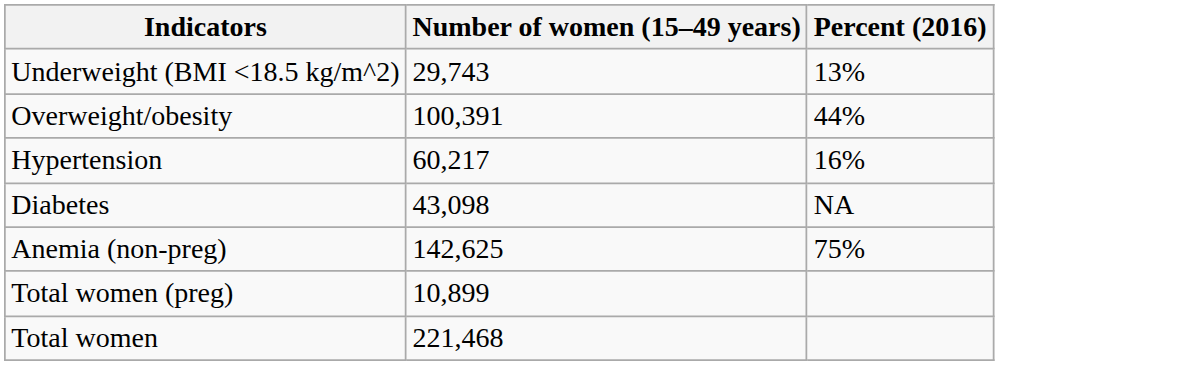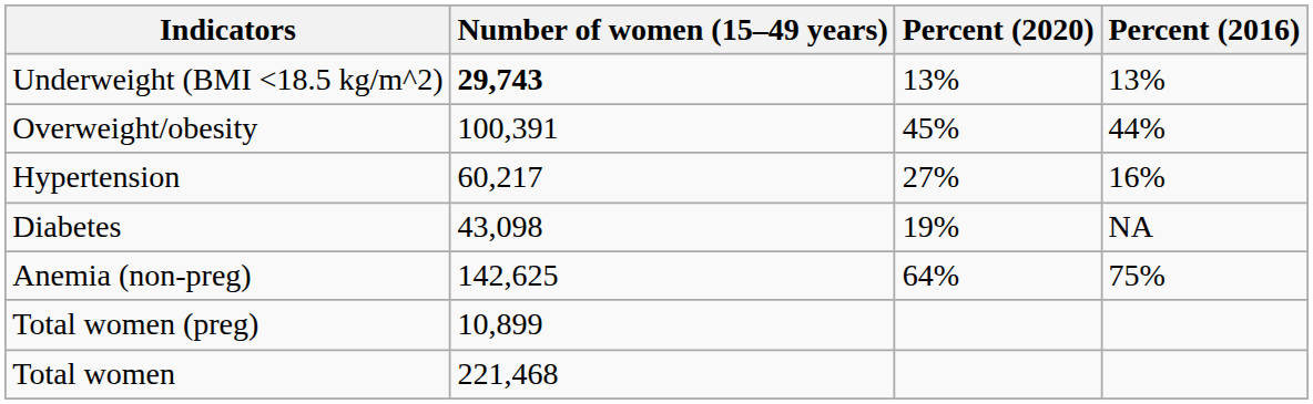 <table class="wikitable sortable">
 <tr>
 <th>Indicators</th>
 <th>Number of women (15–49 years)</th>
+<th>Percent (2020)</th>
 <th>Percent (2016)</th>
 </tr>
 <tr>
 <td>Underweight (BMI <18.5 kg/m^2)</td>
-<td>29,743</td>
+<td><strong>29,743</strong></td>
+<td>13%</td>
 <td>13%</td>
 </tr>
 <tr>
 <td>Overweight/obesity</td>
 <td>100,391</td>
+<td>45%</td>
 <td>44%</td>
 </tr>
 <tr>
 <td>Hypertension</td>
 <td>60,217</td>
+<td>27%</td>
 <td>16%</td>
 </tr>
 <tr>
 <td>Diabetes</td>
 <td>43,098</td>
+<td>19%</td>
 <td>NA</td>
 </tr>
 <tr>
 <td>Anemia (non-preg)</td>
 <td>142,625</td>
+<td>64%</td>
 <td>75%</td>
 </tr>
 <tr>
 <td>Total women (preg)</td>
 <td>10,899</td>
 <td></td>
+<td></td>
 </tr>
 <tr>
 <td>Total women</td>
 <td>221,468</td>
 <td></td>
+<td></td>
 </tr>
 </table>
